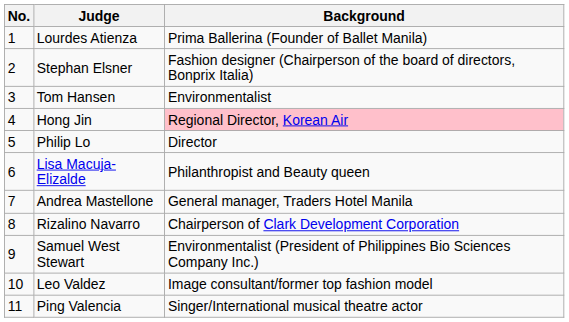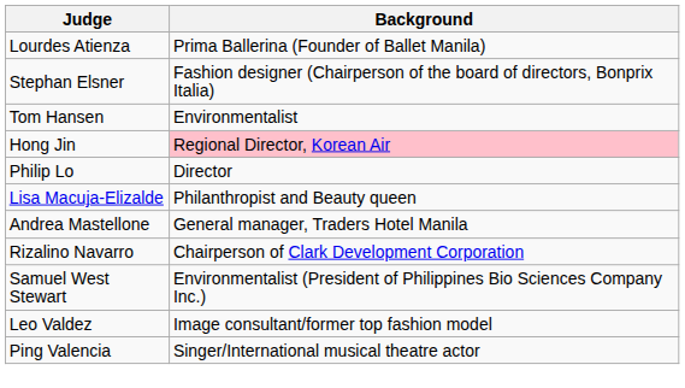 <table class="wikitable" style="font-size: 95%;">
 <tr>
-<th>No.</th>
 <th>Judge</th>
 <th>Background</th>
 </tr>
 <tr>
-<td>1</td>
 <td>Lourdes Atienza</td>
 <td>Prima Ballerina (Founder of Ballet Manila)</td>
 </tr>
 <tr>
-<td>2</td>
 <td>Stephan Elsner</td>
 <td>Fashion designer (Chairperson of the board of directors, Bonprix Italia)</td>
 </tr>
 <tr>
-<td>3</td>
 <td>Tom Hansen</td>
 <td>Environmentalist</td>
 </tr>
 <tr>
-<td>4</td>
 <td>Hong Jin</td>
 <td style="background: pink;">Regional Director, <a href='#'>Korean Air</a></td>
 </tr>
 <tr>
-<td>5</td>
 <td>Philip Lo</td>
 <td>Director</td>
 </tr>
 <tr>
-<td>6</td>
 <td><a href='#'>Lisa Macuja-Elizalde</a></td>
 <td>Philanthropist and Beauty queen</td>
 </tr>
 <tr>
-<td>7</td>
 <td>Andrea Mastellone</td>
 <td>General manager, Traders Hotel Manila</td>
 </tr>
 <tr>
-<td>8</td>
 <td>Rizalino Navarro</td>
 <td>Chairperson of <a href='#'>Clark Development Corporation</a></td>
 </tr>
 <tr>
-<td>9</td>
 <td>Samuel West Stewart</td>
 <td>Environmentalist (President of Philippines Bio Sciences Company Inc.)</td>
 </tr>
 <tr>
-<td>10</td>
 <td>Leo Valdez</td>
 <td>Image consultant/former top fashion model</td>
 </tr>
 <tr>
-<td>11</td>
 <td>Ping Valencia</td>
 <td>Singer/International musical theatre actor</td>
 </tr>
 </table>
